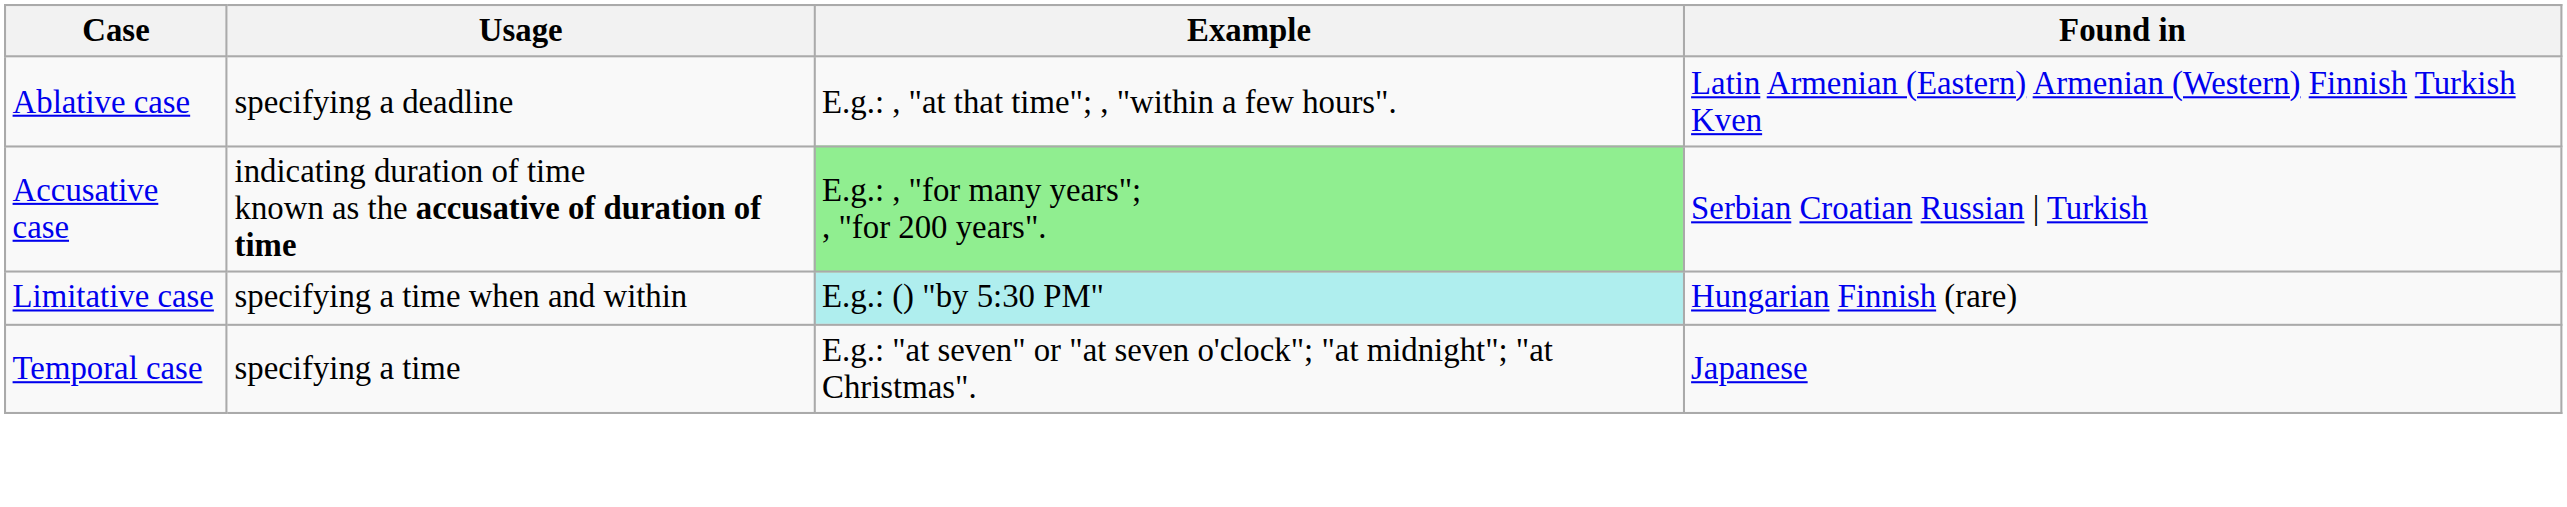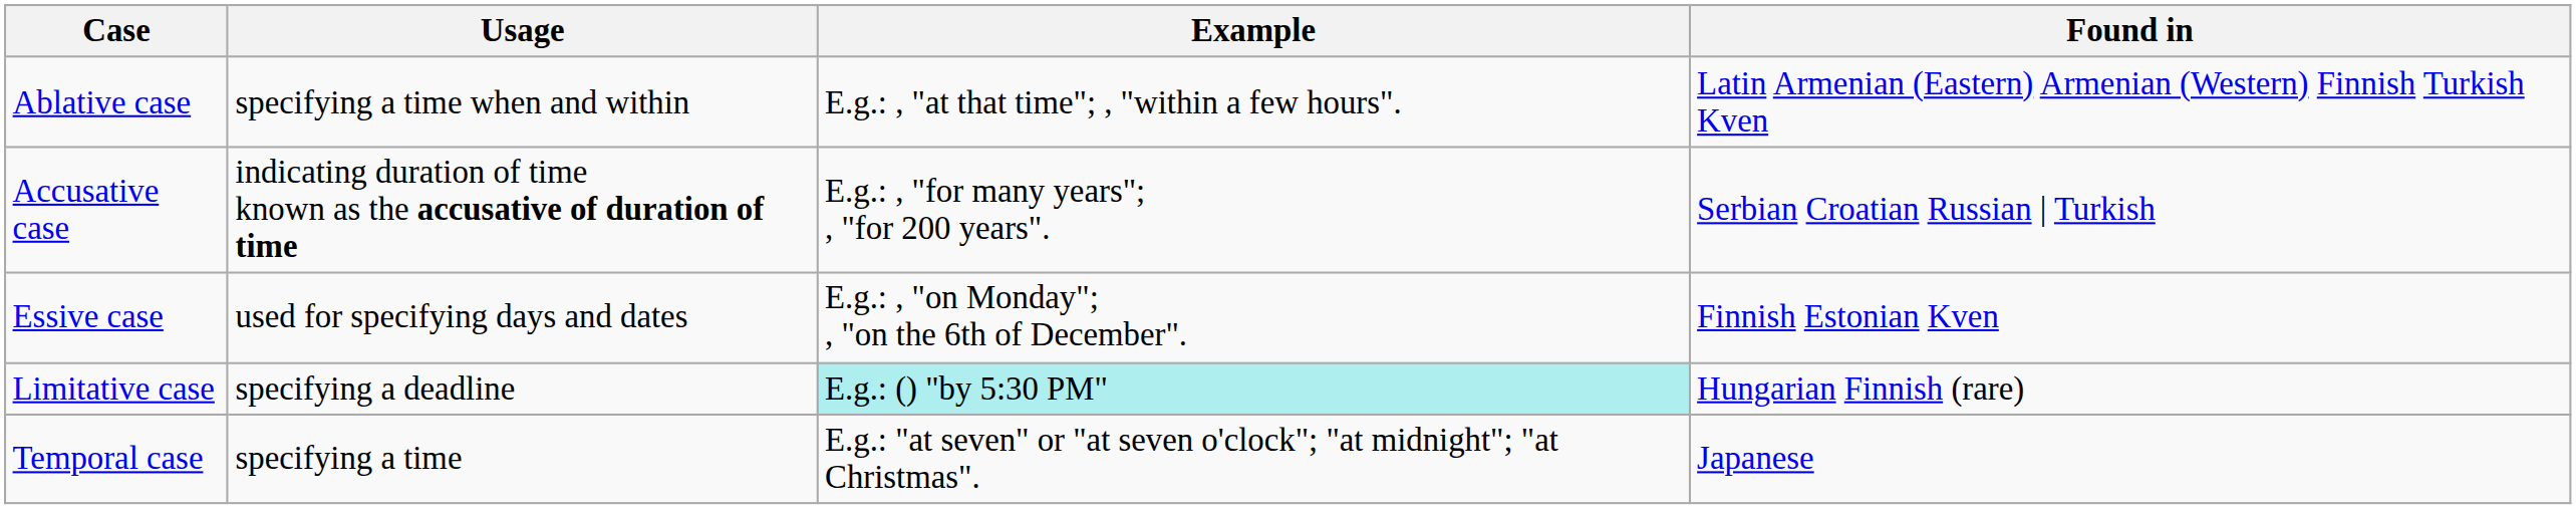 <table class="wikitable">
 <tr>
 <th>Case</th>
 <th>Usage</th>
 <th>Example</th>
 <th>Found in</th>
 </tr>
 <tr>
 <td><a href='#'>Ablative case</a></td>
-<td>specifying a deadline</td>
+<td>specifying a time when and within</td>
 <td>E.g.: , "at that time"; , "within a few hours".</td>
 <td><a href='#'>Latin</a>  <a href='#'>Armenian (Eastern)</a>  <a href='#'>Armenian (Western)</a>  <a href='#'>Finnish</a>  <a href='#'>Turkish</a>  <a href='#'>Kven</a></td>
 </tr>
 <tr>
 <td><a href='#'>Accusative case</a></td>
 <td>indicating duration of time<br>known as the <strong>accusative of duration of time</strong></td>
-<td style="background: lightgreen;">E.g.: , "for many years";<br>, "for 200 years".</td>
+<td>E.g.: , "for many years";<br>, "for 200 years".</td>
 <td><a href='#'>Serbian</a>  <a href='#'>Croatian</a>  <a href='#'>Russian</a> | <a href='#'>Turkish</a></td>
 </tr>
 <tr>
+<td><a href='#'>Essive case</a></td>
+<td>used for specifying days and dates</td>
+<td>E.g.: , "on Monday";<br>, "on the 6th of December".</td>
+<td><a href='#'>Finnish</a>  <a href='#'>Estonian</a>  <a href='#'>Kven</a></td>
+</tr>
+<tr>
 <td><a href='#'>Limitative case</a></td>
-<td>specifying a time when and within</td>
+<td>specifying a deadline</td>
 <td style="background: paleturquoise;">E.g.:  () "by 5:30 PM"</td>
 <td><a href='#'>Hungarian</a>  <a href='#'>Finnish</a> (rare)</td>
 </tr>
 <tr>
 <td><a href='#'>Temporal case</a></td>
 <td>specifying a time</td>
 <td>E.g.:  "at seven" or  "at seven o'clock";  "at midnight";  "at Christmas".</td>
 <td><a href='#'>Japanese</a></td>
 </tr>
 </table>
